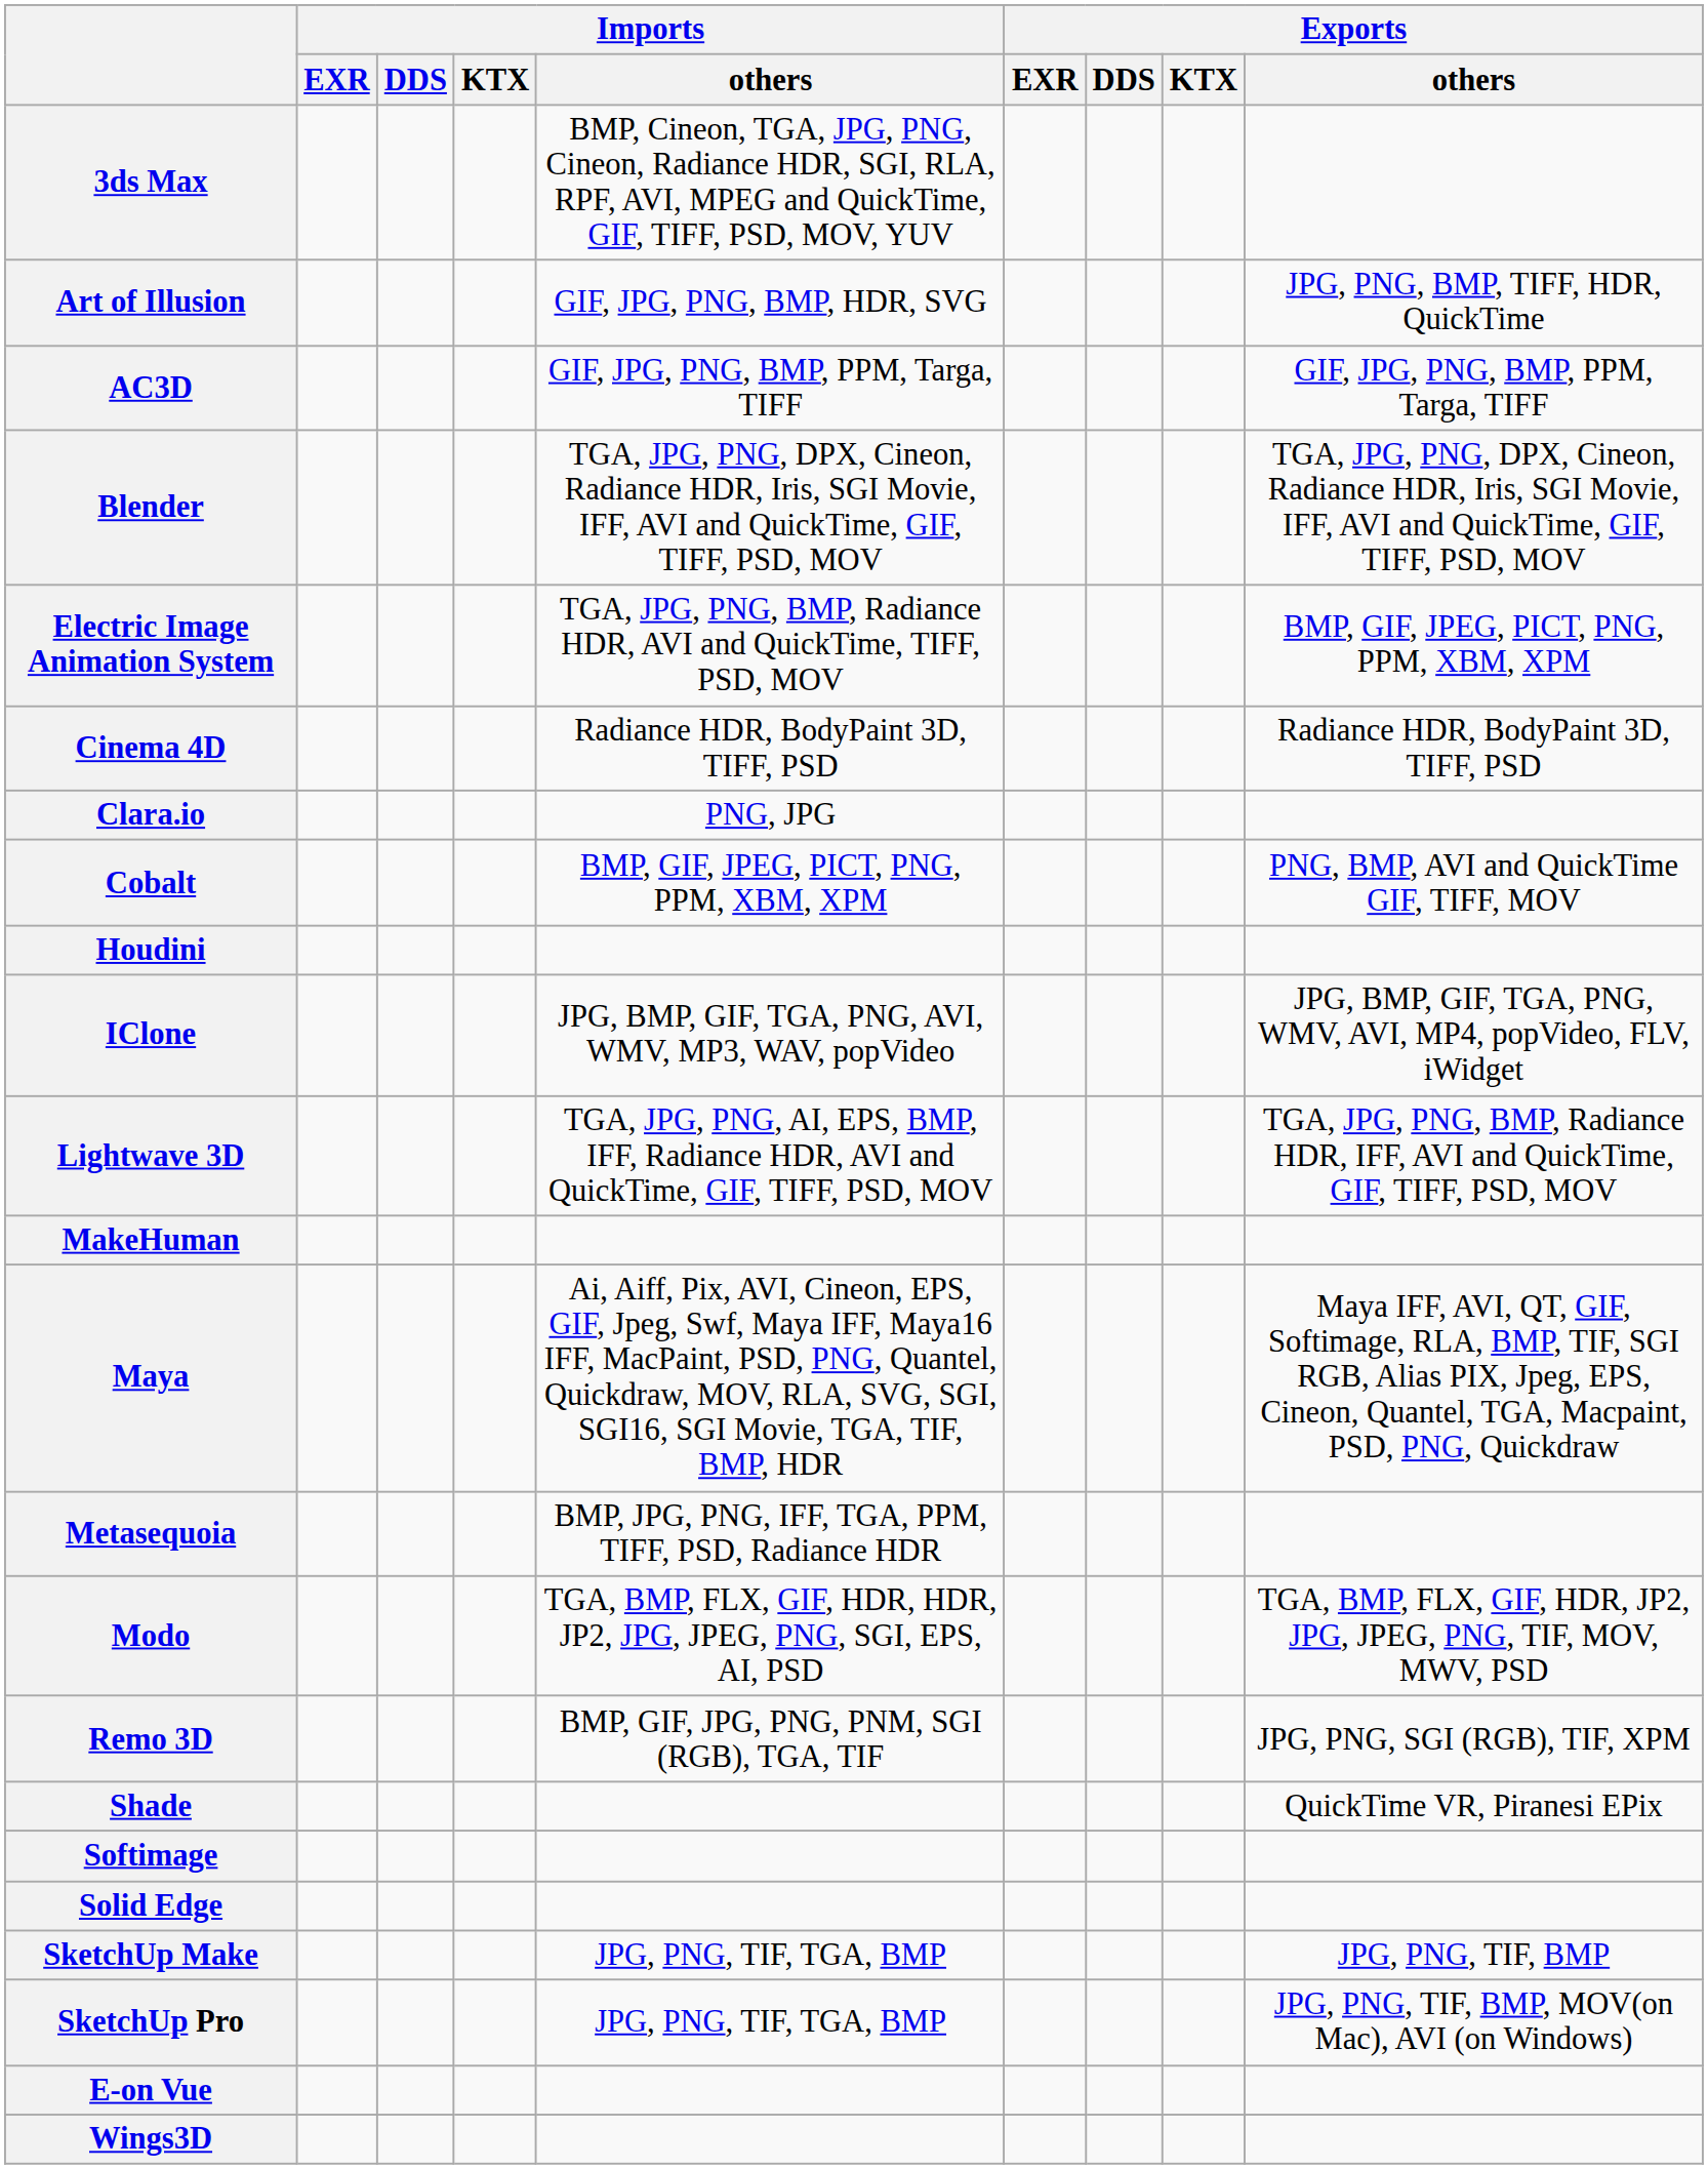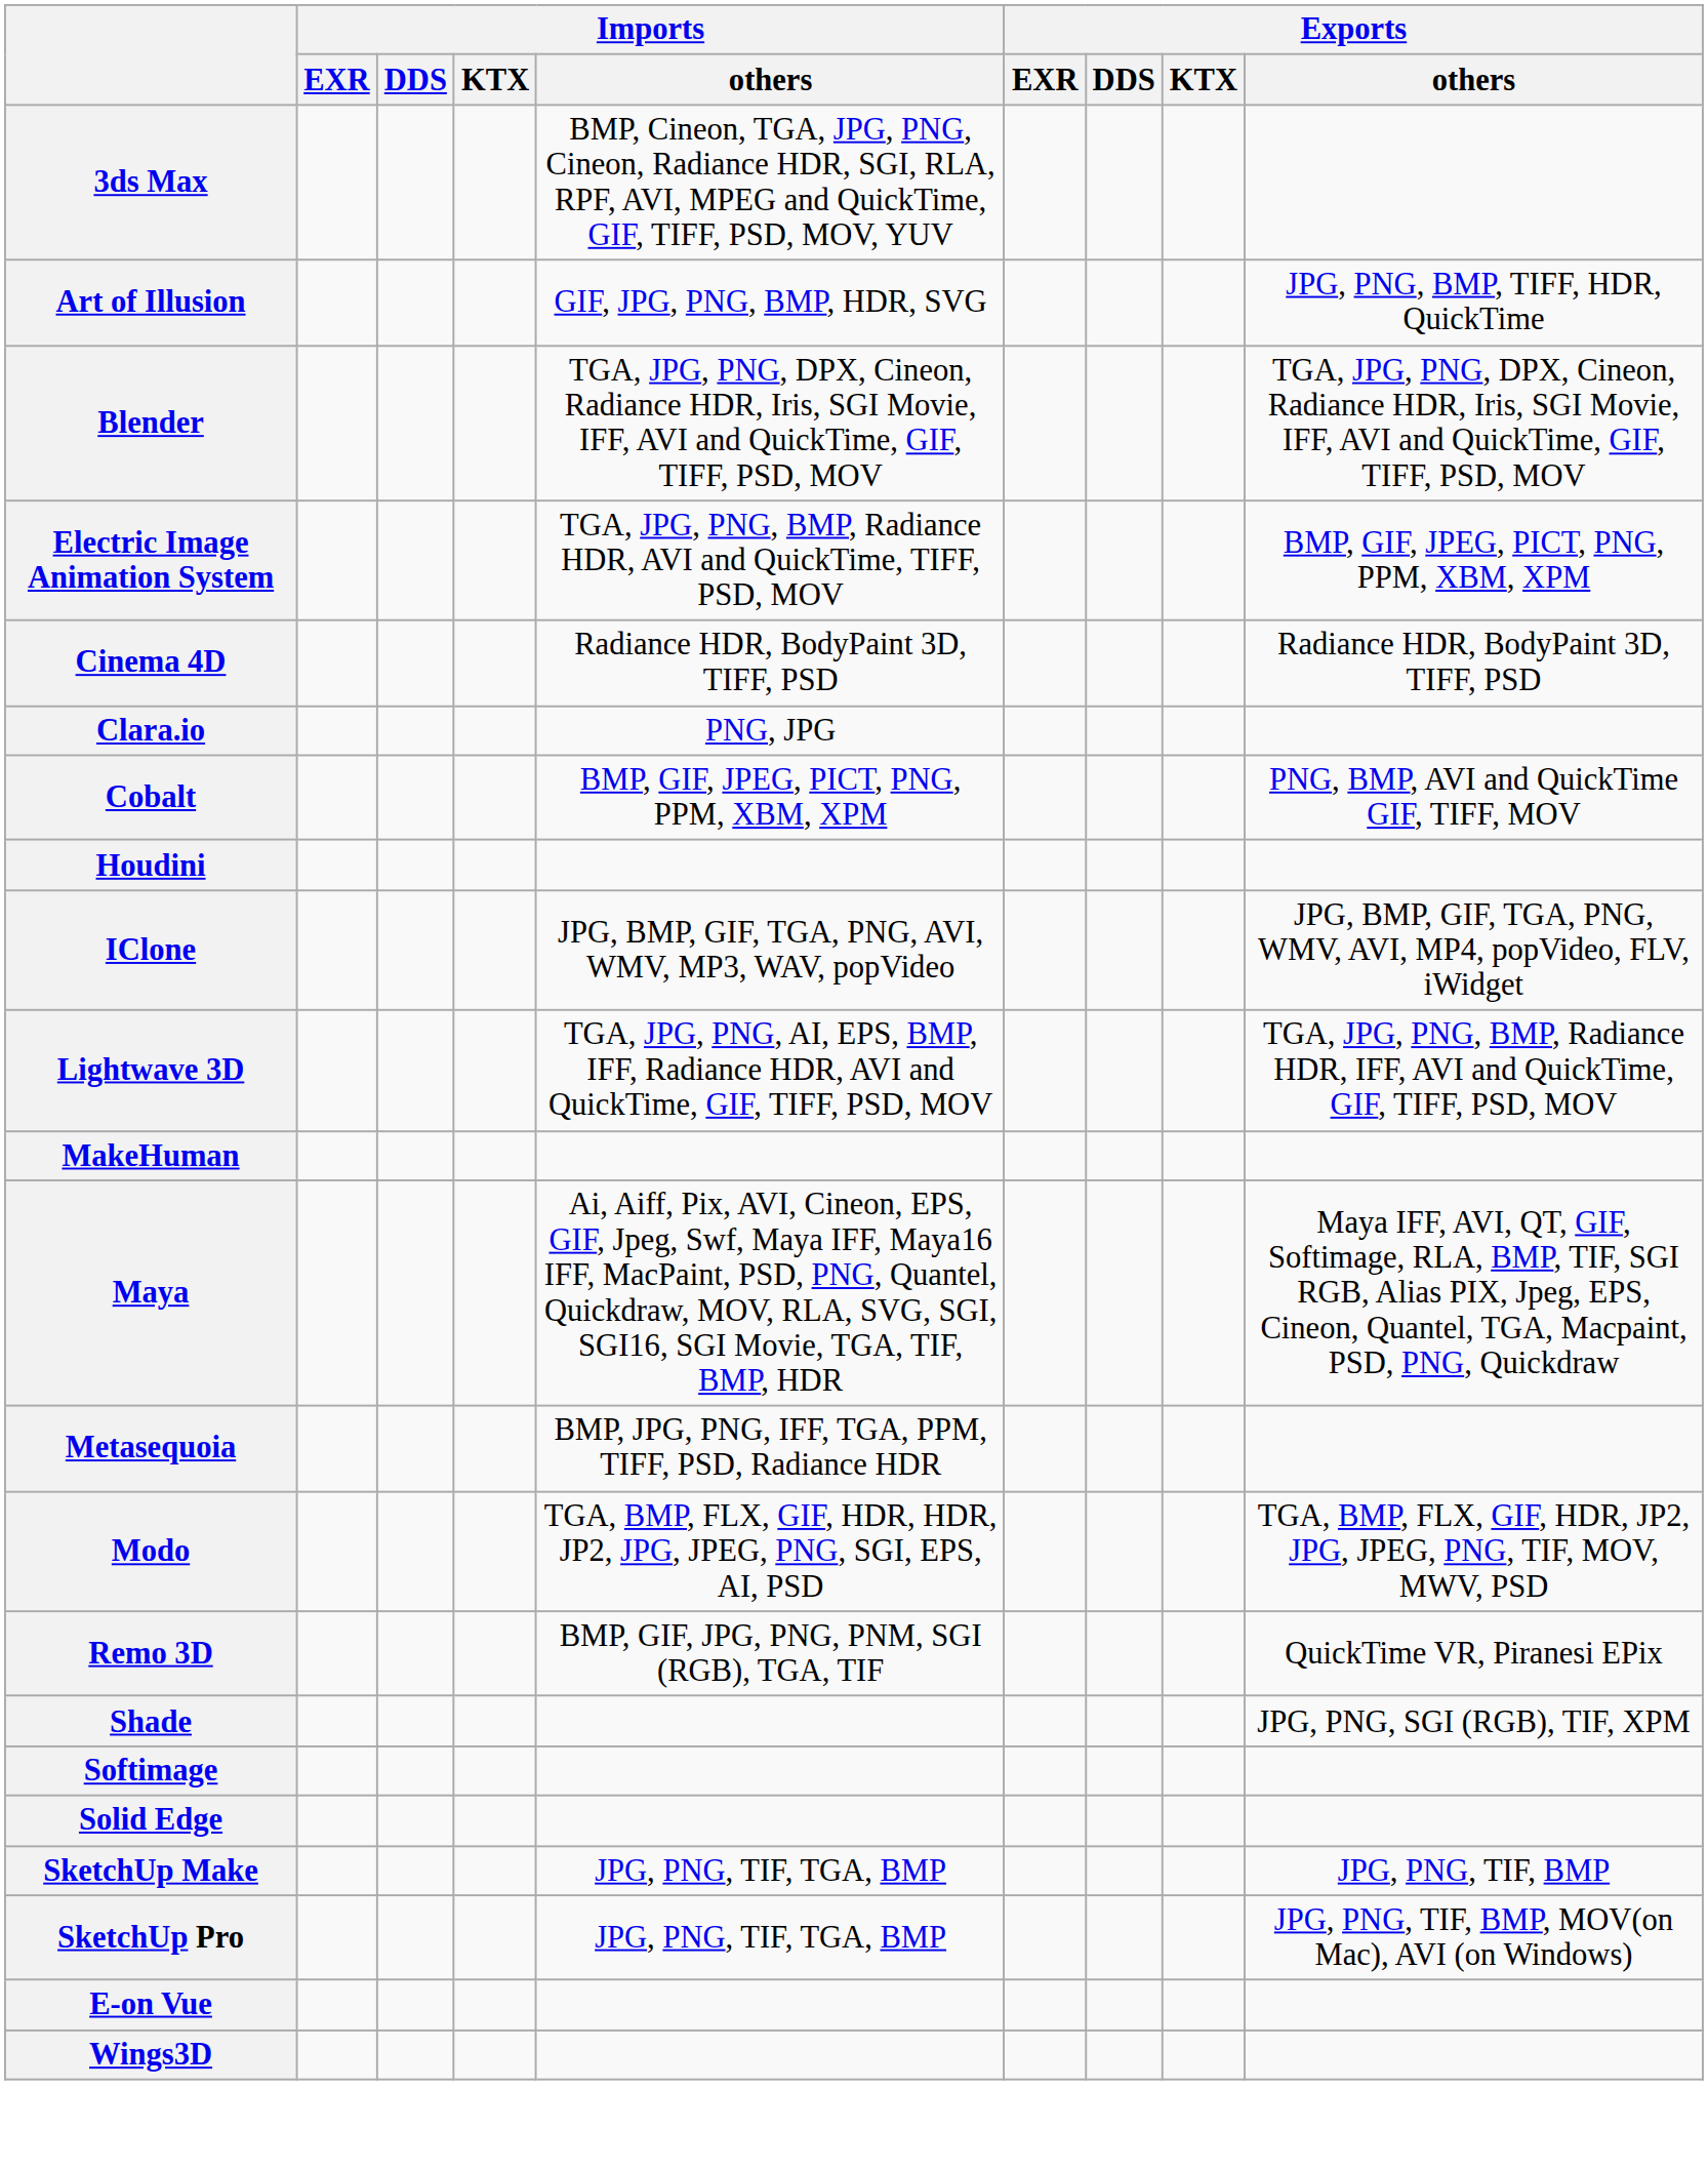 <table class="sortable wikitable" style="text-align: center; ">
 <tr>
 <th rowspan="2" style="width:20%"></th>
 <th colspan="4" style="width:40%"><a href='#'>Imports</a></th>
 <th colspan="4" style="width:40%"><a href='#'>Exports</a></th>
 </tr>
 <tr>
 <th><a href='#'>EXR</a></th>
 <th><a href='#'>DDS</a></th>
 <th>KTX</th>
 <th>others</th>
 <th>EXR</th>
 <th>DDS</th>
 <th>KTX</th>
 <th>others</th>
 </tr>
 <tr>
 <th><a href='#'>3ds Max</a></th>
 <td></td>
 <td></td>
 <td></td>
 <td>BMP, Cineon, TGA, <a href='#'>JPG</a>, <a href='#'>PNG</a>, Cineon, Radiance HDR, SGI, RLA, RPF, AVI, MPEG and QuickTime, <a href='#'>GIF</a>, TIFF, PSD, MOV, YUV</td>
 <td></td>
 <td></td>
 <td></td>
 <td></td>
 </tr>
 <tr>
 <th><a href='#'>Art of Illusion</a></th>
 <td></td>
 <td></td>
 <td></td>
 <td><a href='#'>GIF</a>, <a href='#'>JPG</a>, <a href='#'>PNG</a>, <a href='#'>BMP</a>, HDR, SVG</td>
 <td></td>
 <td></td>
 <td></td>
 <td><a href='#'>JPG</a>, <a href='#'>PNG</a>, <a href='#'>BMP</a>, TIFF, HDR, QuickTime</td>
-</tr>
-<tr |->
-<th><a href='#'>AC3D</a></th>
-<td></td>
-<td></td>
-<td></td>
-<td><a href='#'>GIF</a>, <a href='#'>JPG</a>, <a href='#'>PNG</a>, <a href='#'>BMP</a>, PPM, Targa, TIFF</td>
-<td></td>
-<td></td>
-<td></td>
-<td><a href='#'>GIF</a>, <a href='#'>JPG</a>, <a href='#'>PNG</a>, <a href='#'>BMP</a>, PPM, Targa, TIFF</td>
 </tr>
 <tr>
 <th><a href='#'>Blender</a></th>
 <td></td>
 <td></td>
 <td></td>
 <td>TGA, <a href='#'>JPG</a>, <a href='#'>PNG</a>, DPX, Cineon, Radiance HDR, Iris, SGI Movie, IFF, AVI and QuickTime, <a href='#'>GIF</a>, TIFF, PSD, MOV</td>
 <td></td>
 <td></td>
 <td></td>
 <td>TGA, <a href='#'>JPG</a>, <a href='#'>PNG</a>, DPX, Cineon, Radiance HDR, Iris, SGI Movie, IFF, AVI and QuickTime, <a href='#'>GIF</a>, TIFF, PSD, MOV</td>
 </tr>
 <tr>
 <th><a href='#'>Electric Image Animation System</a></th>
 <td></td>
 <td></td>
 <td></td>
 <td>TGA, <a href='#'>JPG</a>, <a href='#'>PNG</a>, <a href='#'>BMP</a>, Radiance HDR, AVI and QuickTime, TIFF, PSD, MOV</td>
 <td></td>
 <td></td>
 <td></td>
 <td><a href='#'>BMP</a>, <a href='#'>GIF</a>, <a href='#'>JPEG</a>, <a href='#'>PICT</a>, <a href='#'>PNG</a>, PPM, <a href='#'>XBM</a>, <a href='#'>XPM</a></td>
 </tr>
 <tr>
 <th><a href='#'>Cinema 4D</a></th>
 <td></td>
 <td></td>
 <td></td>
 <td>Radiance HDR, BodyPaint 3D, TIFF, PSD</td>
 <td></td>
 <td></td>
 <td></td>
 <td>Radiance HDR, BodyPaint 3D, TIFF, PSD</td>
 </tr>
 <tr>
 <th><a href='#'>Clara.io</a></th>
 <td></td>
 <td></td>
 <td></td>
 <td><a href='#'>PNG</a>, JPG</td>
 <td></td>
 <td></td>
 <td></td>
 <td></td>
 </tr>
 <tr>
 <th><a href='#'>Cobalt</a></th>
 <td></td>
 <td></td>
 <td></td>
 <td><a href='#'>BMP</a>, <a href='#'>GIF</a>, <a href='#'>JPEG</a>, <a href='#'>PICT</a>, <a href='#'>PNG</a>, PPM, <a href='#'>XBM</a>, <a href='#'>XPM</a></td>
 <td></td>
 <td></td>
 <td></td>
 <td><a href='#'>PNG</a>, <a href='#'>BMP</a>, AVI and QuickTime <a href='#'>GIF</a>, TIFF, MOV</td>
 </tr>
 <tr>
 <th><a href='#'>Houdini</a></th>
 <td></td>
 <td></td>
 <td></td>
 <td></td>
 <td></td>
 <td></td>
 <td></td>
 <td></td>
 </tr>
 <tr>
 <th><a href='#'>IClone</a></th>
 <td></td>
 <td></td>
 <td></td>
 <td>JPG, BMP, GIF, TGA, PNG, AVI, WMV, MP3, WAV, popVideo</td>
 <td></td>
 <td></td>
 <td></td>
 <td>JPG, BMP, GIF, TGA, PNG, WMV, AVI, MP4, popVideo, FLV, iWidget</td>
 </tr>
 <tr>
 <th><a href='#'>Lightwave 3D</a></th>
 <td></td>
 <td></td>
 <td></td>
 <td>TGA, <a href='#'>JPG</a>, <a href='#'>PNG</a>, AI, EPS, <a href='#'>BMP</a>, IFF, Radiance HDR, AVI and QuickTime, <a href='#'>GIF</a>, TIFF, PSD, MOV</td>
 <td></td>
 <td></td>
 <td></td>
 <td>TGA, <a href='#'>JPG</a>, <a href='#'>PNG</a>, <a href='#'>BMP</a>, Radiance HDR, IFF, AVI and QuickTime, <a href='#'>GIF</a>, TIFF, PSD, MOV</td>
 </tr>
 <tr>
 <th><a href='#'>MakeHuman</a></th>
 <td></td>
 <td></td>
 <td></td>
 <td></td>
 <td></td>
 <td></td>
 <td></td>
 <td></td>
 </tr>
 <tr>
 <th><a href='#'>Maya</a></th>
 <td></td>
 <td></td>
 <td></td>
 <td>Ai, Aiff, Pix, AVI, Cineon, EPS, <a href='#'>GIF</a>, Jpeg, Swf, Maya IFF, Maya16 IFF, MacPaint, PSD, <a href='#'>PNG</a>, Quantel, Quickdraw, MOV, RLA, SVG, SGI, SGI16, SGI Movie, TGA, TIF, <a href='#'>BMP</a>, HDR</td>
 <td></td>
 <td></td>
 <td></td>
 <td>Maya IFF, AVI, QT, <a href='#'>GIF</a>, Softimage, RLA, <a href='#'>BMP</a>, TIF, SGI RGB, Alias PIX, Jpeg, EPS, Cineon, Quantel, TGA, Macpaint, PSD, <a href='#'>PNG</a>, Quickdraw</td>
 </tr>
 <tr>
 <th><a href='#'>Metasequoia</a></th>
 <td></td>
 <td></td>
 <td></td>
 <td>BMP, JPG, PNG, IFF, TGA, PPM, TIFF, PSD, Radiance HDR</td>
 <td></td>
 <td></td>
 <td></td>
 <td></td>
 </tr>
 <tr>
 <th><a href='#'>Modo</a></th>
 <td></td>
 <td></td>
 <td></td>
 <td>TGA, <a href='#'>BMP</a>, FLX, <a href='#'>GIF</a>, HDR, HDR, JP2, <a href='#'>JPG</a>, JPEG, <a href='#'>PNG</a>, SGI, EPS, AI, PSD</td>
 <td></td>
 <td></td>
 <td></td>
 <td>TGA, <a href='#'>BMP</a>, FLX, <a href='#'>GIF</a>, HDR, JP2, <a href='#'>JPG</a>, JPEG, <a href='#'>PNG</a>, TIF, MOV, MWV, PSD</td>
 </tr>
 <tr>
 <th><a href='#'>Remo 3D</a></th>
 <td></td>
 <td></td>
 <td></td>
 <td>BMP, GIF, JPG, PNG, PNM, SGI (RGB), TGA, TIF</td>
 <td></td>
 <td></td>
 <td></td>
-<td>JPG, PNG, SGI (RGB), TIF, XPM</td>
+<td>QuickTime VR, Piranesi EPix</td>
 </tr>
 <tr>
 <th><a href='#'>Shade</a></th>
 <td></td>
 <td></td>
 <td></td>
 <td></td>
 <td></td>
 <td></td>
 <td></td>
-<td>QuickTime VR, Piranesi EPix</td>
+<td>JPG, PNG, SGI (RGB), TIF, XPM</td>
 </tr>
 <tr>
 <th><a href='#'>Softimage</a></th>
 <td></td>
 <td></td>
 <td></td>
 <td></td>
 <td></td>
 <td></td>
 <td></td>
 <td></td>
 </tr>
 <tr>
 <th><a href='#'>Solid Edge</a></th>
 <td></td>
 <td></td>
 <td></td>
 <td></td>
 <td></td>
 <td></td>
 <td></td>
 <td></td>
 </tr>
 <tr>
 <th><a href='#'>SketchUp Make</a></th>
 <td></td>
 <td></td>
 <td></td>
 <td><a href='#'>JPG</a>, <a href='#'>PNG</a>, TIF, TGA, <a href='#'>BMP</a></td>
 <td></td>
 <td></td>
 <td></td>
 <td><a href='#'>JPG</a>, <a href='#'>PNG</a>, TIF, <a href='#'>BMP</a></td>
 </tr>
 <tr>
 <th><a href='#'>SketchUp</a> Pro</th>
 <td></td>
 <td></td>
 <td></td>
 <td><a href='#'>JPG</a>, <a href='#'>PNG</a>, TIF, TGA, <a href='#'>BMP</a></td>
 <td></td>
 <td></td>
 <td></td>
 <td><a href='#'>JPG</a>, <a href='#'>PNG</a>, TIF, <a href='#'>BMP</a>, MOV(on Mac), AVI (on Windows)</td>
 </tr>
 <tr>
 <th><a href='#'>E-on Vue</a></th>
 <td></td>
 <td></td>
 <td></td>
 <td></td>
 <td></td>
 <td></td>
 <td></td>
 <td></td>
 </tr>
 <tr>
 <th><a href='#'>Wings3D</a></th>
 <td></td>
 <td></td>
 <td></td>
 <td></td>
 <td></td>
 <td></td>
 <td></td>
 <td></td>
 </tr>
 </table>
